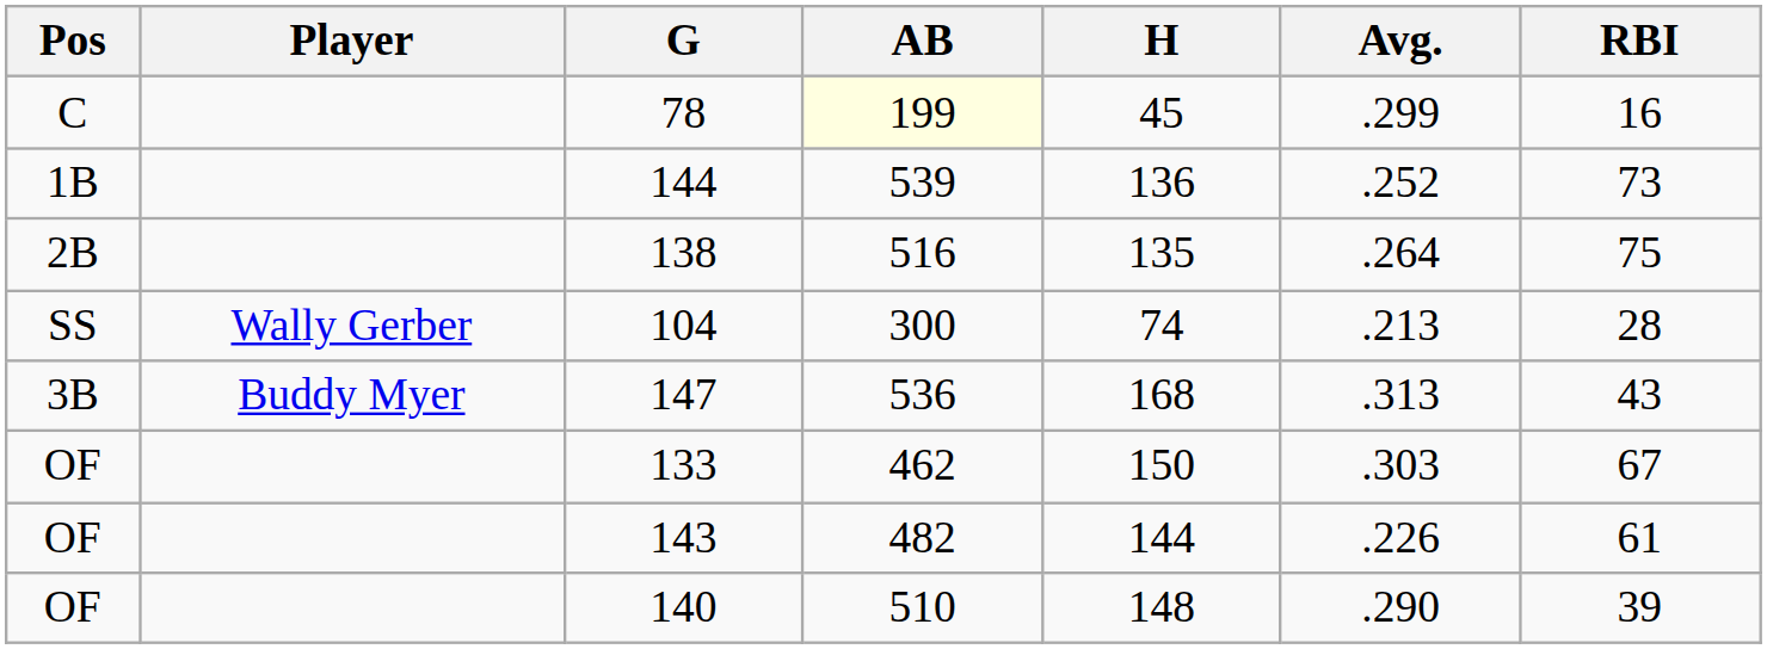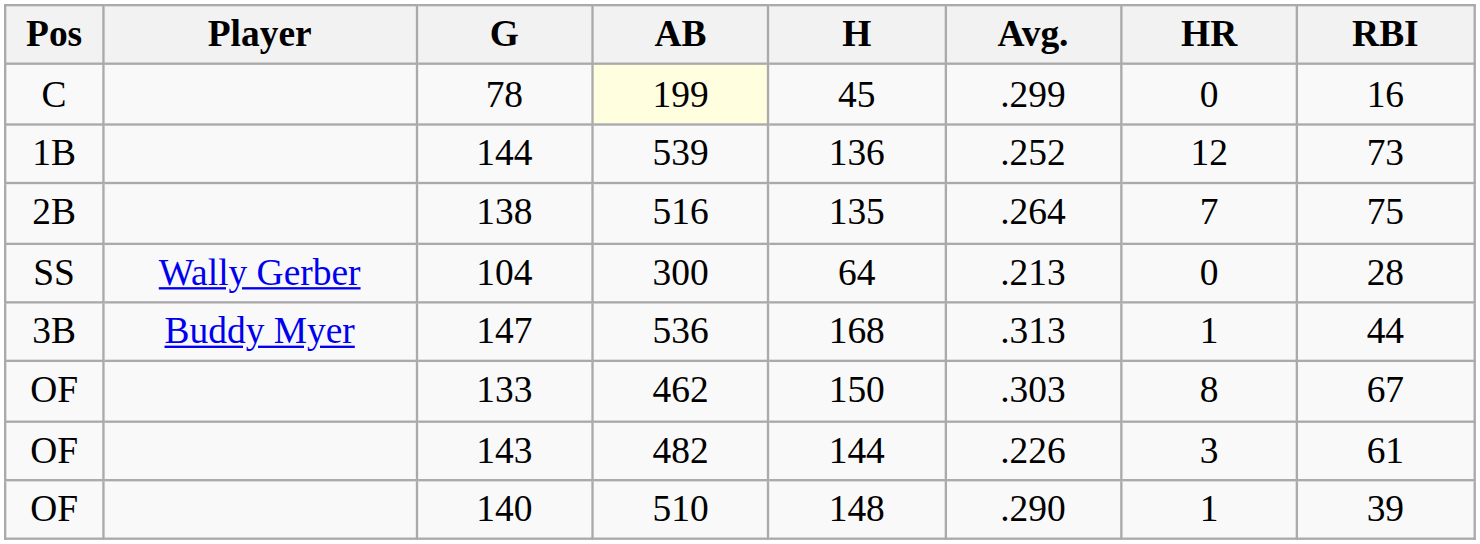 <table class="wikitable sortable">
 <tr>
 <th bgcolor="#DDDDFF" width="5%">Pos</th>
 <th bgcolor="#DDDDFF" width="16%">Player</th>
 <th bgcolor="#DDDDFF" width="9%">G</th>
 <th bgcolor="#DDDDFF" width="9%">AB</th>
 <th bgcolor="#DDDDFF" width="9%">H</th>
 <th bgcolor="#DDDDFF" width="9%">Avg.</th>
+<th bgcolor="#DDDDFF" width="9%">HR</th>
 <th bgcolor="#DDDDFF" width="9%">RBI</th>
 </tr>
 <tr align="center">
 <td>C</td>
 <td></td>
 <td>78</td>
 <td style="background: lightyellow;">199</td>
 <td>45</td>
 <td>.299</td>
+<td>0</td>
 <td>16</td>
 </tr>
 <tr align="center">
 <td>1B</td>
 <td></td>
 <td>144</td>
 <td>539</td>
 <td>136</td>
 <td>.252</td>
+<td>12</td>
 <td>73</td>
 </tr>
 <tr align="center">
 <td>2B</td>
 <td></td>
 <td>138</td>
 <td>516</td>
 <td>135</td>
 <td>.264</td>
+<td>7</td>
 <td>75</td>
 </tr>
 <tr align="center">
 <td>SS</td>
 <td><a href='#'>Wally Gerber</a></td>
 <td>104</td>
 <td>300</td>
-<td>74</td>
+<td>64</td>
 <td>.213</td>
+<td>0</td>
 <td>28</td>
 </tr>
 <tr align="center">
 <td>3B</td>
 <td><a href='#'>Buddy Myer</a></td>
 <td>147</td>
 <td>536</td>
 <td>168</td>
 <td>.313</td>
-<td>43</td>
+<td>1</td>
+<td>44</td>
 </tr>
 <tr align="center">
 <td>OF</td>
 <td></td>
 <td>133</td>
 <td>462</td>
 <td>150</td>
 <td>.303</td>
+<td>8</td>
 <td>67</td>
 </tr>
 <tr align="center">
 <td>OF</td>
 <td></td>
 <td>143</td>
 <td>482</td>
 <td>144</td>
 <td>.226</td>
+<td>3</td>
 <td>61</td>
 </tr>
 <tr align="center">
 <td>OF</td>
 <td></td>
 <td>140</td>
 <td>510</td>
 <td>148</td>
 <td>.290</td>
+<td>1</td>
 <td>39</td>
 </tr>
 </table>
